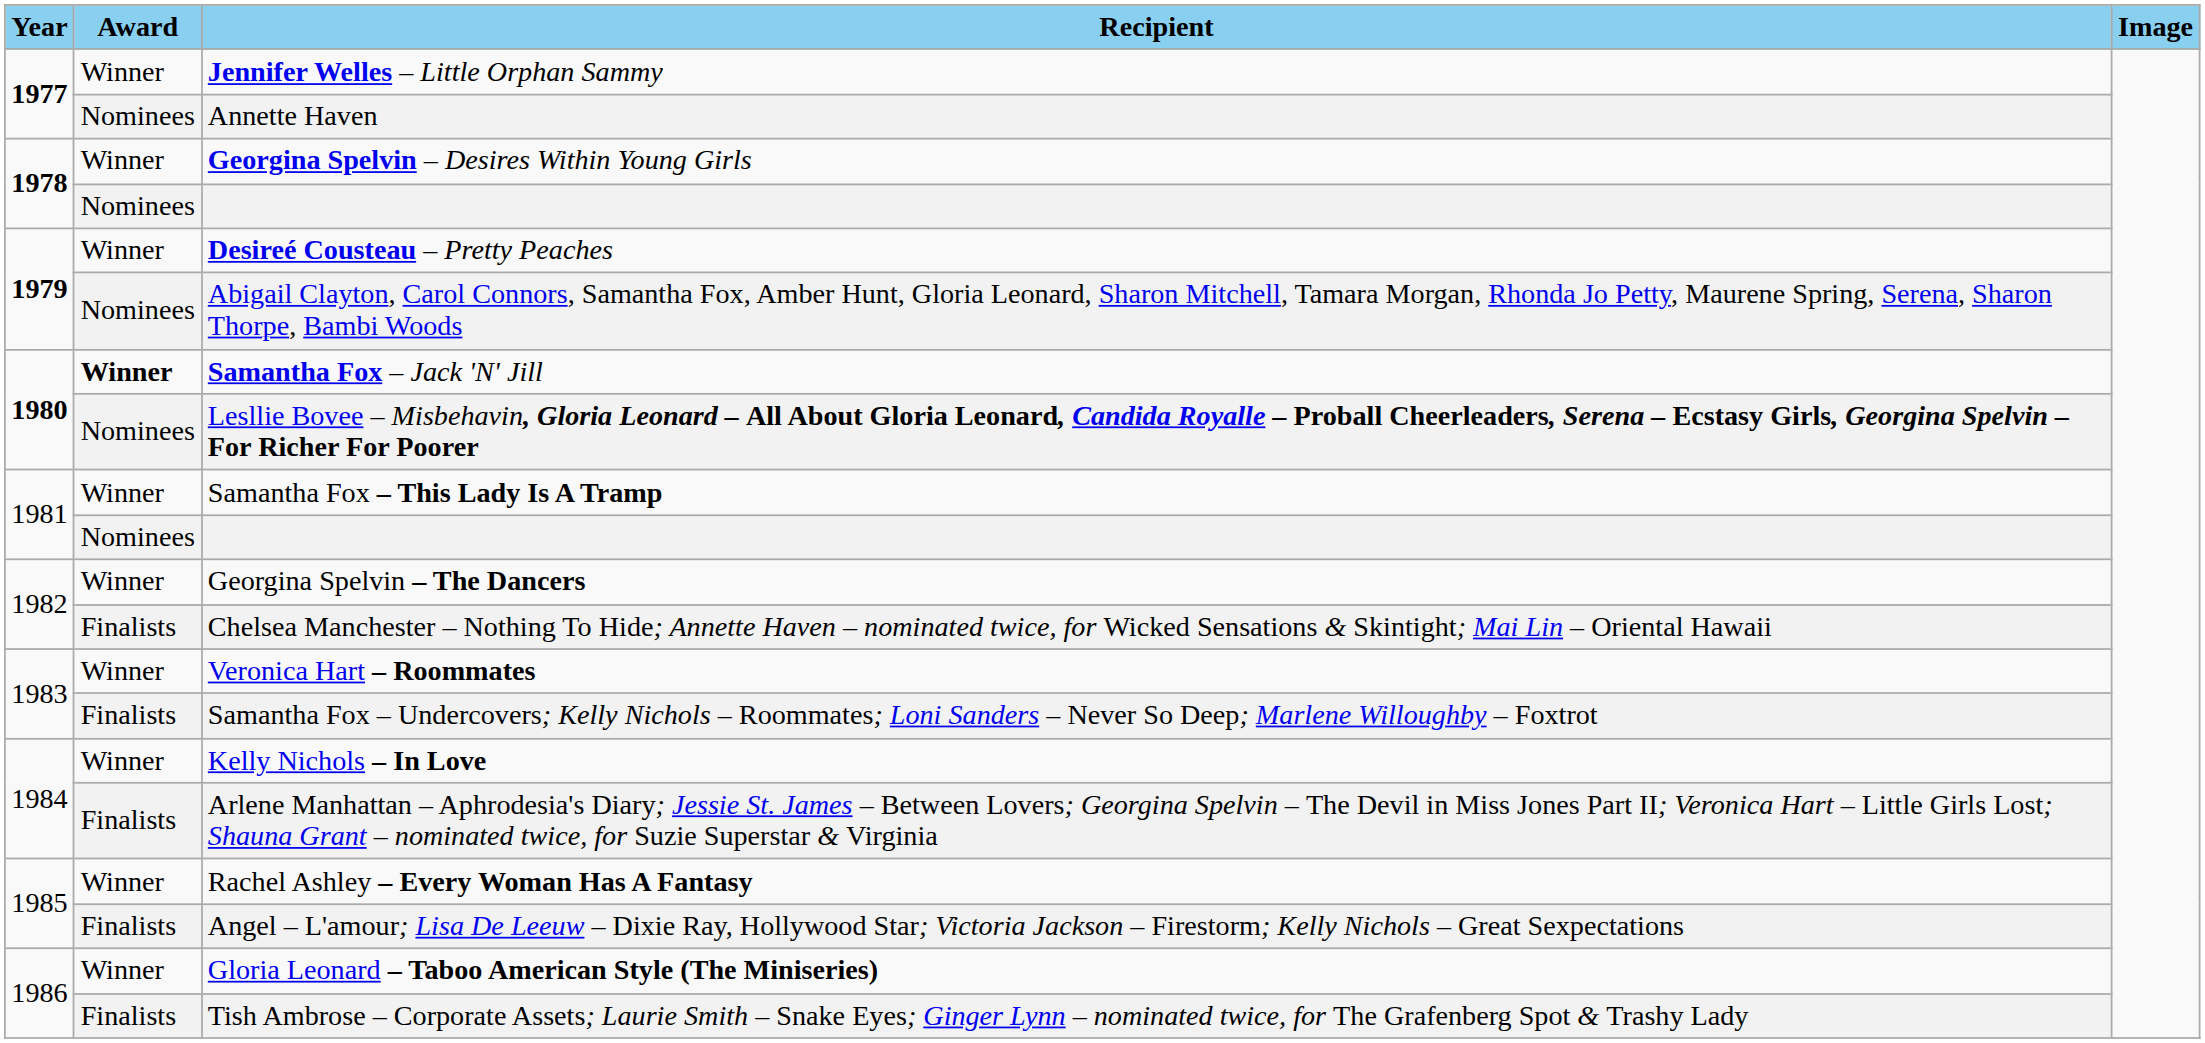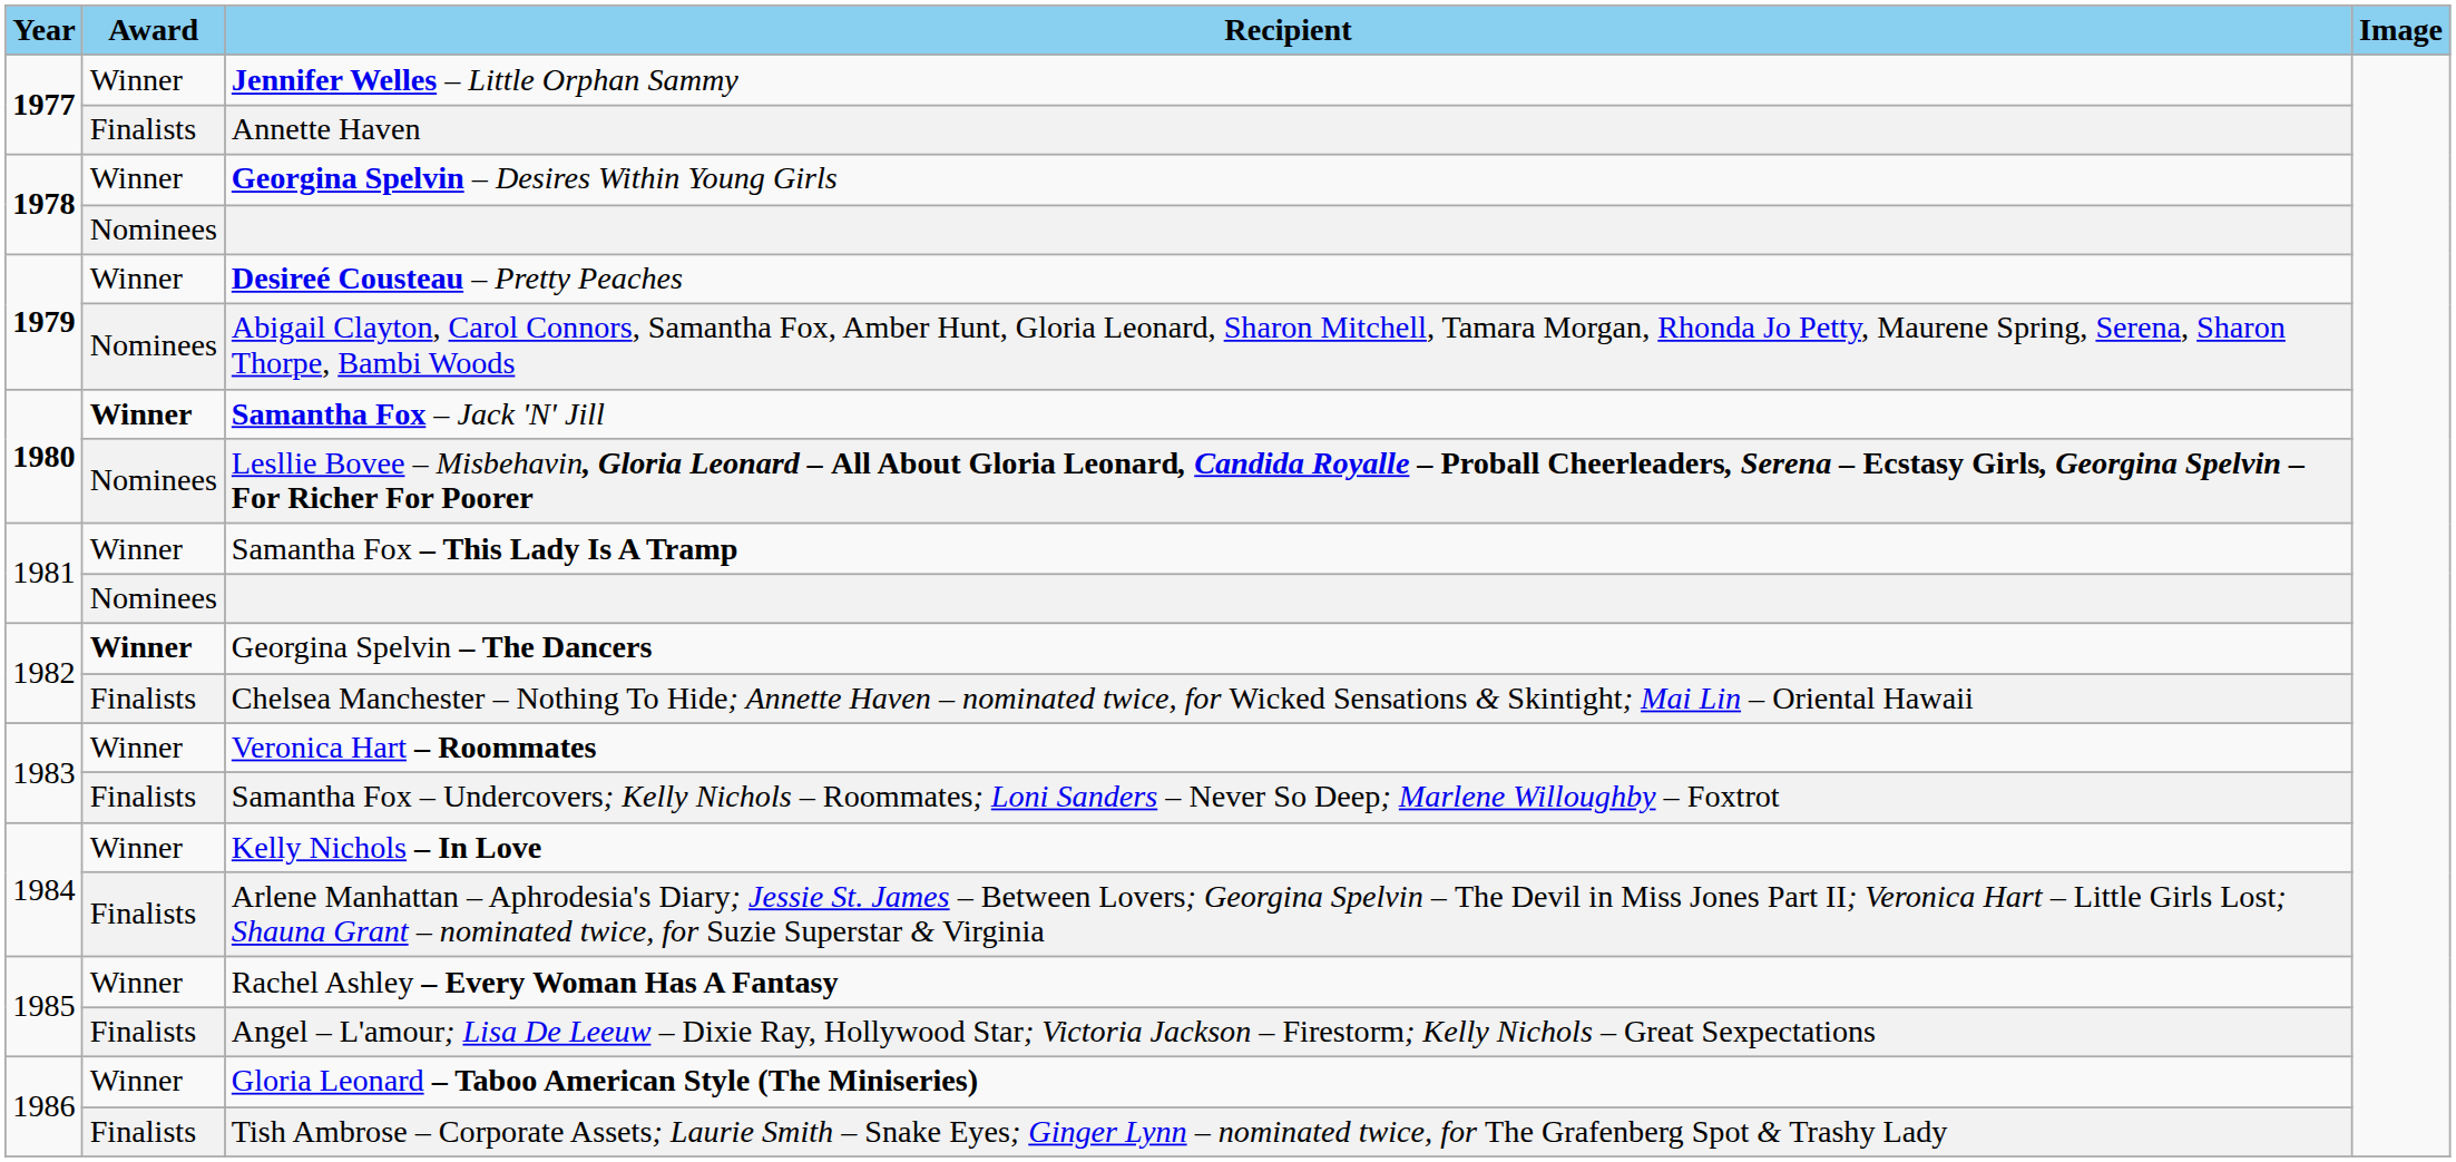 <table class="wikitable">
 <tr>
 <th style="background:#89CFF0">Year</th>
 <th style="background:#89CFF0">Award</th>
 <th style="background:#89CFF0">Recipient</th>
 <th style="background:#89CFF0">Image</th>
 </tr>
 <tr>
 <td rowspan=2><strong>1977</strong></td>
 <td>Winner</td>
 <td><strong><a href='#'>Jennifer Welles</a></strong> – <em>Little Orphan Sammy</em></td>
 <td rowspan=20></td>
 </tr>
 <tr>
-<td style="background:#F2F2F2">Nominees</td>
+<td style="background:#F2F2F2">Finalists</td>
 <td style="background:#F2F2F2">Annette Haven</td>
 </tr>
 <tr>
 <td rowspan=2><strong>1978</strong></td>
 <td>Winner</td>
 <td><strong><a href='#'>Georgina Spelvin</a></strong> – <em>Desires Within Young Girls</em></td>
 </tr>
 <tr>
 <td style="background:#F2F2F2">Nominees</td>
 <td style="background:#F2F2F2"></td>
 </tr>
 <tr>
 <td rowspan=2><strong>1979</strong></td>
 <td>Winner</td>
 <td><strong><a href='#'>Desireé Cousteau</a></strong> – <em>Pretty Peaches</em></td>
 </tr>
 <tr>
 <td style="background:#F2F2F2">Nominees</td>
 <td style="background:#F2F2F2"><a href='#'>Abigail Clayton</a>, <a href='#'>Carol Connors</a>, Samantha Fox, Amber Hunt, Gloria Leonard, <a href='#'>Sharon Mitchell</a>, Tamara Morgan, <a href='#'>Rhonda Jo Petty</a>, Maurene Spring, <a href='#'>Serena</a>, <a href='#'>Sharon Thorpe</a>, <a href='#'>Bambi Woods</a></td>
 </tr>
 <tr>
 <td rowspan=2><strong>1980</strong></td>
 <td><strong>Winner</strong></td>
 <td><strong><a href='#'>Samantha Fox</a></strong> – <em>Jack 'N' Jill</em></td>
 </tr>
 <tr>
 <td style="background:#F2F2F2">Nominees</td>
 <td style="background:#F2F2F2"><a href='#'>Lesllie Bovee</a> – <em>Misbehavin<strong>, Gloria Leonard – </em>All About Gloria Leonard<em>, <a href='#'>Candida Royalle</a> – </em>Proball Cheerleaders<em>, Serena – </em>Ecstasy Girls<em>, Georgina Spelvin – </em>For Richer For Poorer<em></td>
 </tr>
 <tr>
 <td rowspan=2></strong>1981<strong></td>
 <td>Winner</td>
 <td></strong>Samantha Fox<strong> – </em>This Lady Is A Tramp<em></td>
 </tr>
 <tr>
 <td style="background:#F2F2F2">Nominees</td>
 <td style="background:#F2F2F2"></td>
 </tr>
 <tr>
 <td rowspan=2></strong>1982<strong></td>
-<td>Winner</td>
+<td><strong>Winner</strong></td>
 <td></strong>Georgina Spelvin<strong> – </em>The Dancers<em></td>
 </tr>
 <tr>
 <td style="background:#F2F2F2">Finalists</td>
 <td style="background:#F2F2F2">Chelsea Manchester – </em>Nothing To Hide<em>; Annette Haven – nominated twice, for </em>Wicked Sensations<em> & </em>Skintight<em>; <a href='#'>Mai Lin</a> – </em>Oriental Hawaii<em></td>
 </tr>
 <tr>
 <td rowspan=2></strong>1983<strong></td>
 <td>Winner</td>
 <td></strong><a href='#'>Veronica Hart</a><strong> – </em>Roommates<em></td>
 </tr>
 <tr>
 <td style="background:#F2F2F2">Finalists</td>
 <td style="background:#F2F2F2">Samantha Fox – </em>Undercovers<em>; Kelly Nichols – </em>Roommates<em>; <a href='#'>Loni Sanders</a> – </em>Never So Deep<em>; <a href='#'>Marlene Willoughby</a> – </em>Foxtrot<em></td>
 </tr>
 <tr>
 <td rowspan=2></strong>1984<strong></td>
 <td>Winner</td>
 <td></strong><a href='#'>Kelly Nichols</a><strong> – </em>In Love<em></td>
 </tr>
 <tr>
 <td style="background:#F2F2F2">Finalists</td>
 <td style="background:#F2F2F2">Arlene Manhattan – </em>Aphrodesia's Diary<em>; <a href='#'>Jessie St. James</a> – </em>Between Lovers<em>; Georgina Spelvin – </em>The Devil in Miss Jones Part II<em>; Veronica Hart – </em>Little Girls Lost<em>; <a href='#'>Shauna Grant</a> – nominated twice, for </em>Suzie Superstar<em> & </em>Virginia<em></td>
 </tr>
 <tr>
 <td rowspan=2></strong>1985<strong></td>
 <td>Winner</td>
 <td></strong>Rachel Ashley<strong> – </em>Every Woman Has A Fantasy<em></td>
 </tr>
 <tr>
 <td style="background:#F2F2F2">Finalists</td>
 <td style="background:#F2F2F2">Angel – </em>L'amour<em>; <a href='#'>Lisa De Leeuw</a> – </em>Dixie Ray, Hollywood Star<em>; Victoria Jackson – </em>Firestorm<em>; Kelly Nichols – </em>Great Sexpectations<em></td>
 </tr>
 <tr>
 <td rowspan=2></strong>1986<strong></td>
 <td>Winner</td>
 <td></strong><a href='#'>Gloria Leonard</a><strong> – </em>Taboo American Style (The Miniseries)<em></td>
 </tr>
 <tr>
 <td style="background:#F2F2F2">Finalists</td>
 <td style="background:#F2F2F2">Tish Ambrose – </em>Corporate Assets<em>; Laurie Smith – </em>Snake Eyes<em>; <a href='#'>Ginger Lynn</a> – nominated twice, for </em>The Grafenberg Spot<em> & </em>Trashy Lady<em></td>
 </tr>
 </table>
